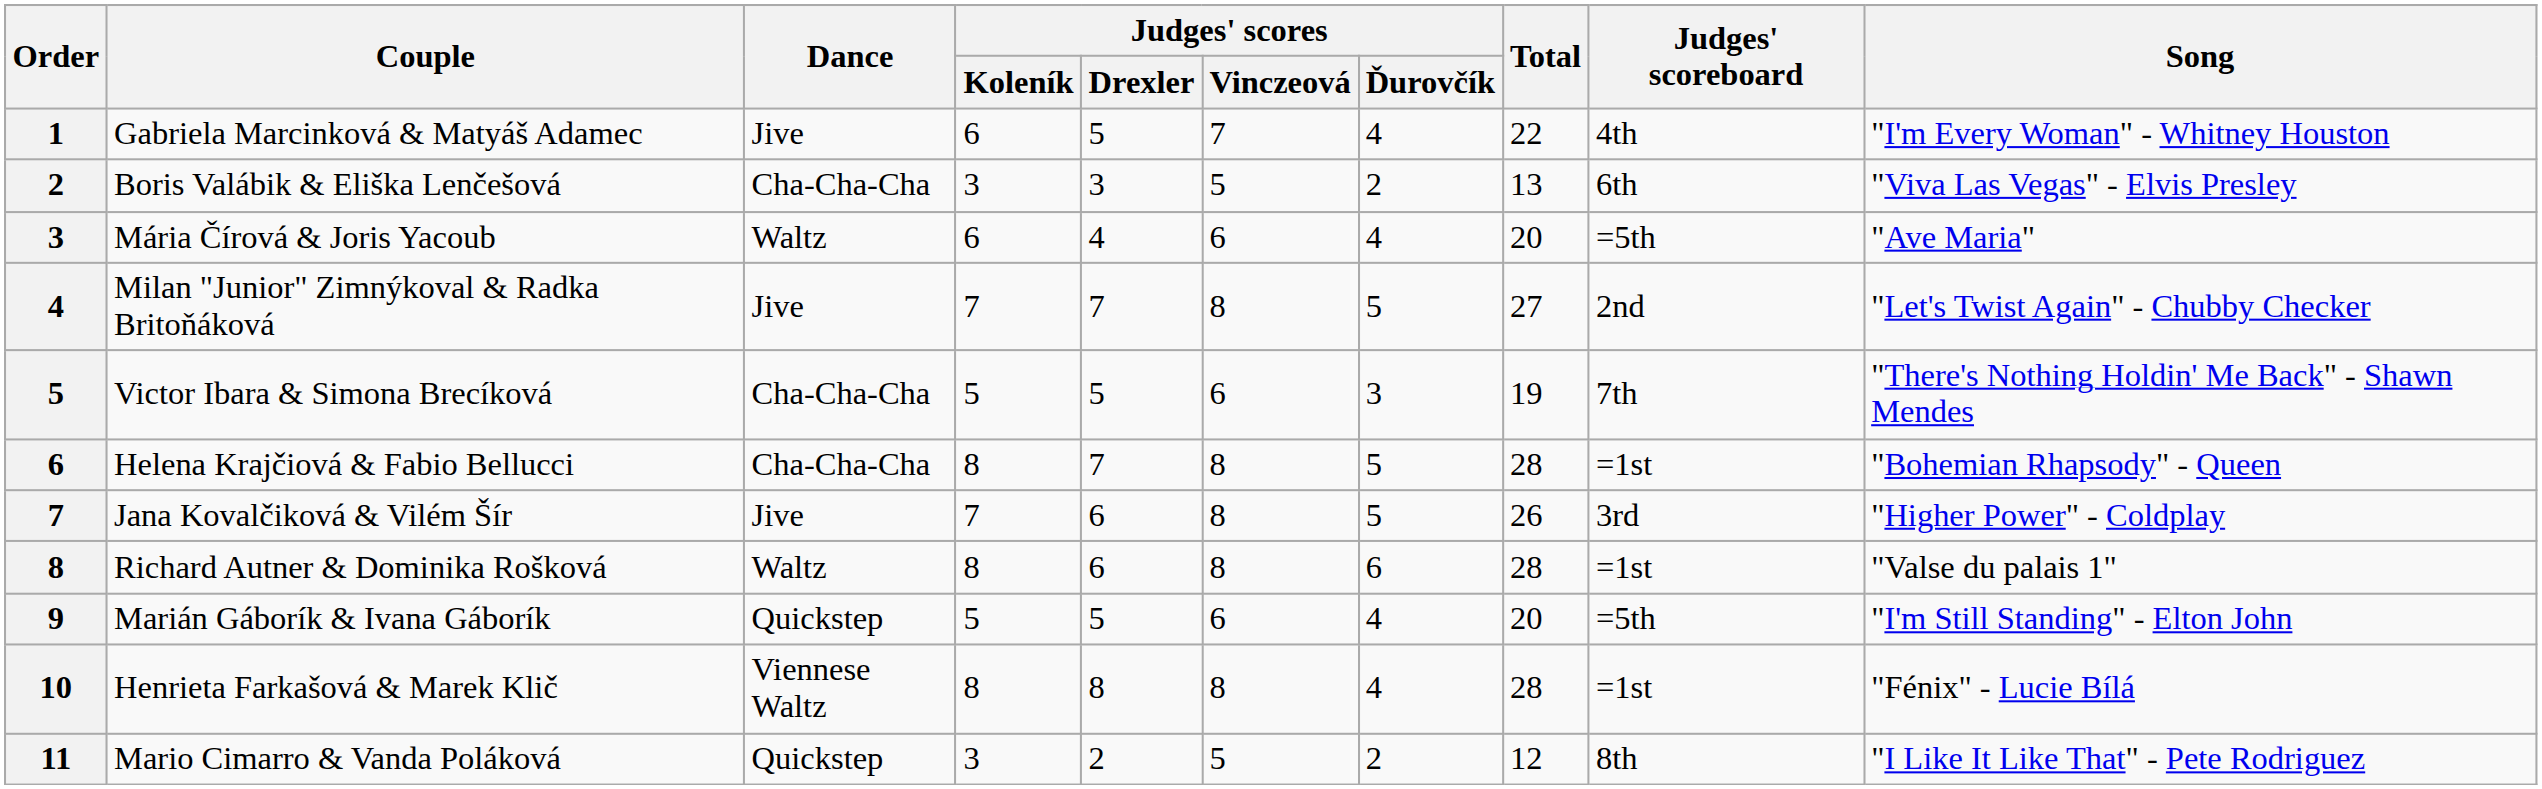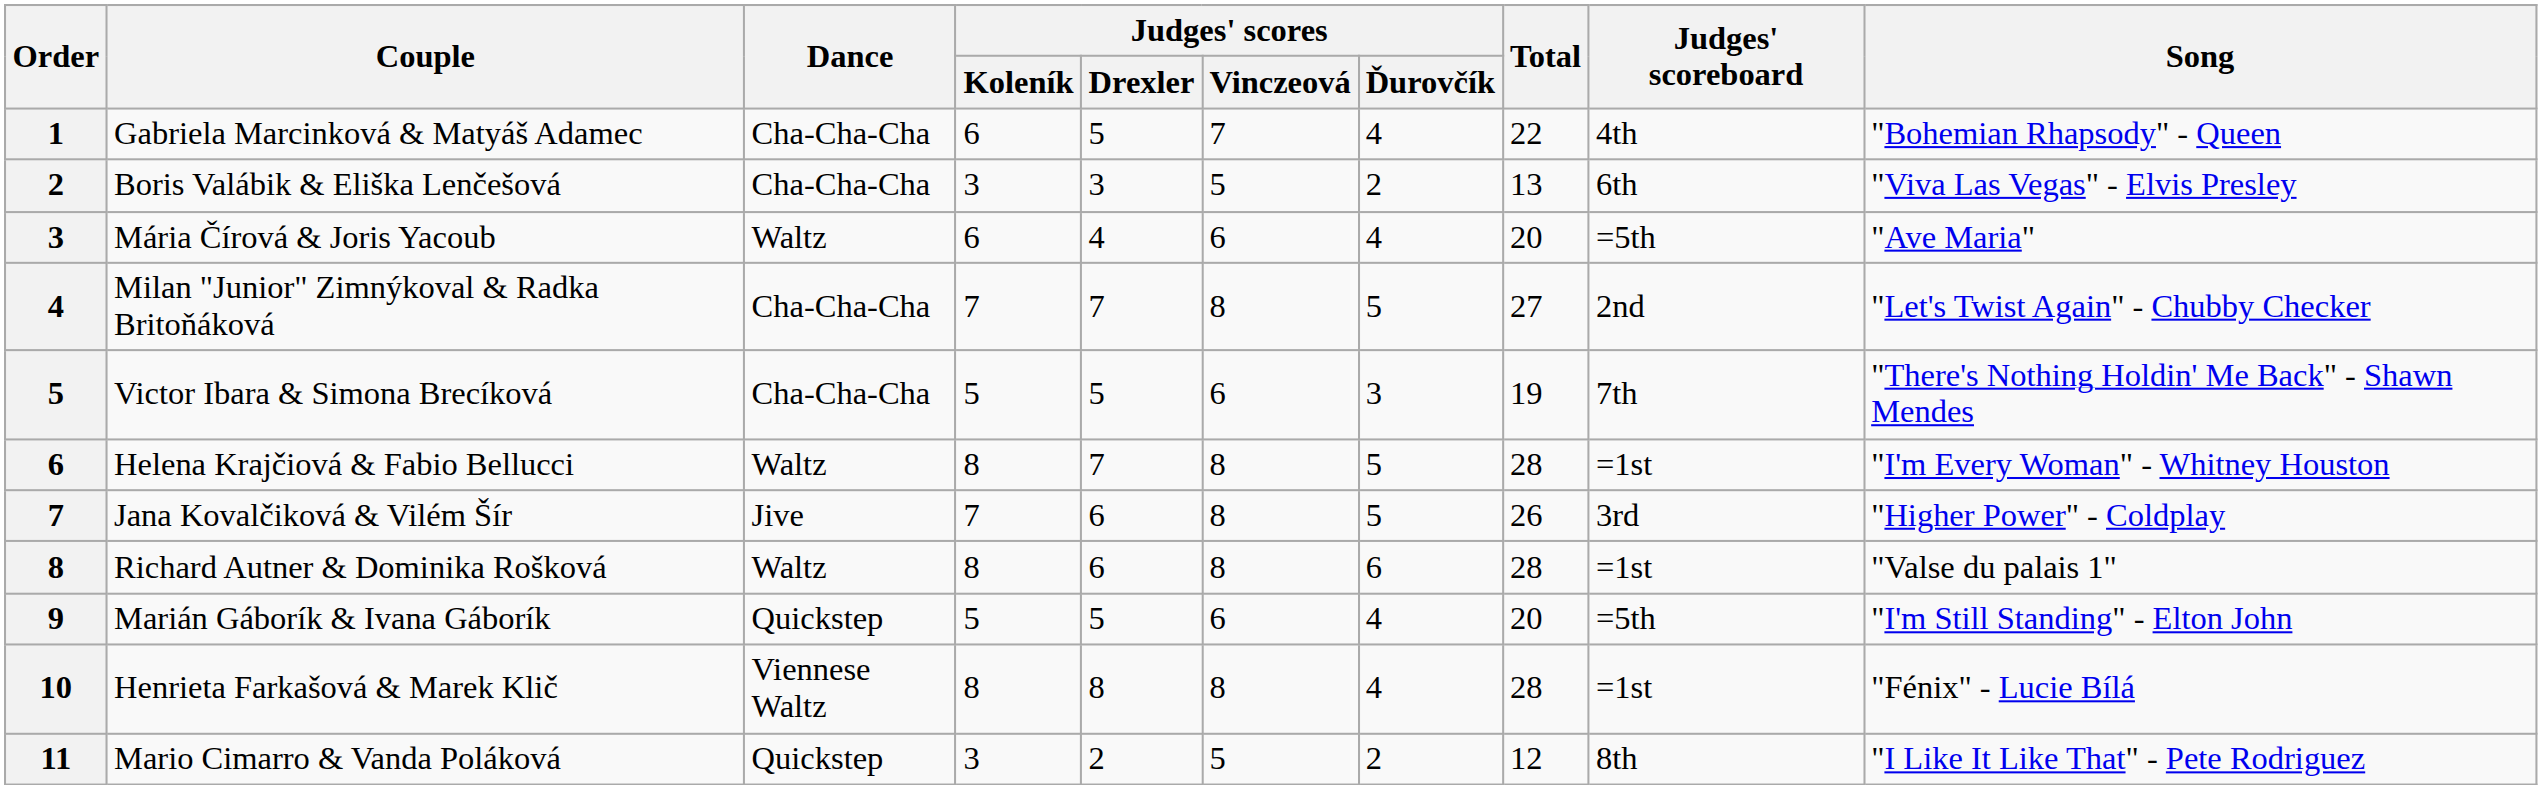 <table class="wikitable">
 <tr>
 <th rowspan="2">Order</th>
 <th rowspan="2">Couple</th>
 <th rowspan="2">Dance</th>
 <th colspan="4">Judges' scores</th>
 <th rowspan="2">Total</th>
 <th rowspan="2">Judges' scoreboard</th>
 <th rowspan="2">Song</th>
 </tr>
 <tr>
 <th>Koleník</th>
 <th>Drexler</th>
 <th>Vinczeová</th>
 <th>Ďurovčík</th>
 </tr>
 <tr>
 <th><strong>1</strong></th>
 <td>Gabriela Marcinková & Matyáš Adamec</td>
-<td>Jive</td>
+<td>Cha-Cha-Cha</td>
 <td>6</td>
 <td>5</td>
 <td>7</td>
 <td>4</td>
 <td>22</td>
 <td>4th</td>
-<td>"<a href='#'>I'm Every Woman</a>" - <a href='#'>Whitney Houston</a></td>
+<td>"<a href='#'>Bohemian Rhapsody</a>" - <a href='#'>Queen</a></td>
 </tr>
 <tr>
 <th>2</th>
 <td>Boris Valábik & Eliška Lenčešová</td>
 <td>Cha-Cha-Cha</td>
 <td>3</td>
 <td>3</td>
 <td>5</td>
 <td>2</td>
 <td>13</td>
 <td>6th</td>
 <td>"<a href='#'>Viva Las Vegas</a>" - <a href='#'>Elvis Presley</a></td>
 </tr>
 <tr>
 <th>3</th>
 <td>Mária Čírová & Joris Yacoub</td>
 <td>Waltz</td>
 <td>6</td>
 <td>4</td>
 <td>6</td>
 <td>4</td>
 <td>20</td>
 <td>=5th</td>
 <td>"<a href='#'>Ave Maria</a>"</td>
 </tr>
 <tr>
 <th>4</th>
 <td>Milan "Junior" Zimnýkoval & Radka Britoňáková</td>
-<td>Jive</td>
+<td>Cha-Cha-Cha</td>
 <td>7</td>
 <td>7</td>
 <td>8</td>
 <td>5</td>
 <td>27</td>
 <td>2nd</td>
 <td>"<a href='#'>Let's Twist Again</a>" - <a href='#'>Chubby Checker</a></td>
 </tr>
 <tr>
 <th>5</th>
 <td>Victor Ibara & Simona Brecíková</td>
 <td>Cha-Cha-Cha</td>
 <td>5</td>
 <td>5</td>
 <td>6</td>
 <td>3</td>
 <td>19</td>
 <td>7th</td>
 <td>"<a href='#'>There's Nothing Holdin' Me Back</a>" - <a href='#'>Shawn Mendes</a></td>
 </tr>
 <tr>
 <th>6</th>
 <td>Helena Krajčiová & Fabio Bellucci</td>
-<td>Cha-Cha-Cha</td>
+<td>Waltz</td>
 <td>8</td>
 <td>7</td>
 <td>8</td>
 <td>5</td>
 <td>28</td>
 <td>=1st</td>
-<td>"<a href='#'>Bohemian Rhapsody</a>" - <a href='#'>Queen</a></td>
+<td>"<a href='#'>I'm Every Woman</a>" - <a href='#'>Whitney Houston</a></td>
 </tr>
 <tr>
 <th>7</th>
 <td>Jana Kovalčiková & Vilém Šír</td>
 <td>Jive</td>
 <td>7</td>
 <td>6</td>
 <td>8</td>
 <td>5</td>
 <td>26</td>
 <td>3rd</td>
 <td>"<a href='#'>Higher Power</a>" - <a href='#'>Coldplay</a></td>
 </tr>
 <tr>
 <th>8</th>
 <td>Richard Autner & Dominika Rošková</td>
 <td>Waltz</td>
 <td>8</td>
 <td>6</td>
 <td>8</td>
 <td>6</td>
 <td>28</td>
 <td>=1st</td>
 <td>"Valse du palais 1"</td>
 </tr>
 <tr>
 <th>9</th>
 <td>Marián Gáborík & Ivana Gáborík</td>
 <td>Quickstep</td>
 <td>5</td>
 <td>5</td>
 <td>6</td>
 <td>4</td>
 <td>20</td>
 <td>=5th</td>
 <td>"<a href='#'>I'm Still Standing</a>" - <a href='#'>Elton John</a></td>
 </tr>
 <tr>
 <th>10</th>
 <td>Henrieta Farkašová & Marek Klič</td>
 <td>Viennese Waltz</td>
 <td>8</td>
 <td>8</td>
 <td>8</td>
 <td>4</td>
 <td>28</td>
 <td>=1st</td>
 <td>"Fénix" - <a href='#'>Lucie Bílá</a></td>
 </tr>
 <tr>
 <th>11</th>
 <td>Mario Cimarro & Vanda Poláková</td>
 <td>Quickstep</td>
 <td>3</td>
 <td>2</td>
 <td>5</td>
 <td>2</td>
 <td>12</td>
 <td>8th</td>
 <td>"<a href='#'>I Like It Like That</a>" - <a href='#'>Pete Rodriguez</a></td>
 </tr>
 </table>
